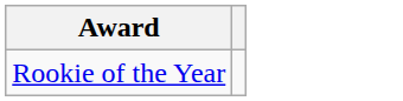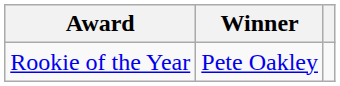 <table class="wikitable">
 <tr>
 <th>Award</th>
+<th>Winner</th>
 <th></th>
 </tr>
 <tr>
 <td><a href='#'>Rookie of the Year</a></td>
+<td> <a href='#'>Pete Oakley</a></td>
 <td></td>
 </tr>
 </table>
